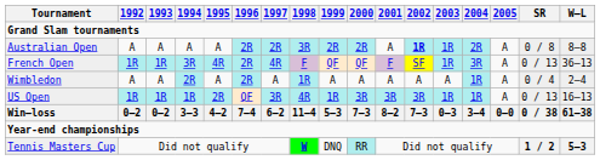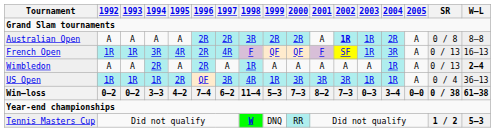 <table class=wikitable style=text-align:center;font-size:97%>
 <tr>
 <th>Tournament</th>
 <th><a href='#'>1992</a></th>
 <th><a href='#'>1993</a></th>
 <th><a href='#'>1994</a></th>
 <th><a href='#'>1995</a></th>
 <th><a href='#'>1996</a></th>
 <th><a href='#'>1997</a></th>
 <th><a href='#'>1998</a></th>
 <th><a href='#'>1999</a></th>
 <th><a href='#'>2000</a></th>
 <th><a href='#'>2001</a></th>
 <th><a href='#'>2002</a></th>
 <th><a href='#'>2003</a></th>
 <th><a href='#'>2004</a></th>
 <th><a href='#'>2005</a></th>
 <th>SR</th>
 <th>W–L</th>
 </tr>
 <tr>
 <td colspan=18 align=left><strong>Grand Slam tournaments</strong></td>
 </tr>
 <tr>
 <td bgcolor=#efefef align=left><a href='#'>Australian Open</a></td>
 <td>A</td>
 <td>A</td>
 <td>A</td>
 <td>A</td>
 <td bgcolor=#afeeee><a href='#'>2R</a></td>
 <td bgcolor=#afeeee><a href='#'>2R</a></td>
 <td bgcolor=#afeeee><a href='#'>3R</a></td>
 <td bgcolor=#afeeee><a href='#'>2R</a></td>
 <td bgcolor=#afeeee><a href='#'>2R</a></td>
 <td>A</td>
 <td bgcolor=#afeeee><strong><a href='#'>1R</a></strong></td>
 <td bgcolor=#afeeee><a href='#'>1R</a></td>
 <td bgcolor=#afeeee><a href='#'>2R</a></td>
 <td>A</td>
 <td bgcolor=#EFEFEF>0 / 8</td>
 <td bgcolor=#EFEFEF>8–8</td>
 </tr>
 <tr>
 <td bgcolor=#efefef align=left><a href='#'>French Open</a></td>
 <td bgcolor=#afeeee><a href='#'>1R</a></td>
 <td bgcolor=#afeeee><a href='#'>1R</a></td>
 <td bgcolor=#afeeee><a href='#'>3R</a></td>
 <td bgcolor=#afeeee><a href='#'>4R</a></td>
 <td bgcolor=#afeeee><a href='#'>2R</a></td>
 <td bgcolor=#afeeee><a href='#'>4R</a></td>
 <td bgcolor=thistle><a href='#'>F</a></td>
 <td bgcolor=#ffebcd><a href='#'>QF</a></td>
 <td bgcolor=#ffebcd><a href='#'>QF</a></td>
 <td bgcolor=thistle><a href='#'>F</a></td>
 <td bgcolor=yellow><a href='#'>SF</a></td>
 <td bgcolor=#afeeee><a href='#'>1R</a></td>
 <td bgcolor=#afeeee><a href='#'>3R</a></td>
 <td>A</td>
 <td bgcolor=#EFEFEF>0 / 13</td>
-<td bgcolor=#EFEFEF>36–13</td>
+<td bgcolor=#EFEFEF>16–13</td>
 </tr>
 <tr>
 <td bgcolor=#efefef align=left><a href='#'>Wimbledon</a></td>
 <td>A</td>
 <td>A</td>
 <td bgcolor=#afeeee><a href='#'>2R</a></td>
 <td>A</td>
 <td bgcolor=#afeeee><a href='#'>2R</a></td>
 <td>A</td>
 <td bgcolor=#afeeee><a href='#'>1R</a></td>
 <td>A</td>
 <td>A</td>
 <td>A</td>
 <td>A</td>
 <td>A</td>
 <td bgcolor=#afeeee><a href='#'>1R</a></td>
 <td>A</td>
-<td bgcolor=#EFEFEF>0 / 4</td>
-<td bgcolor=#EFEFEF>2–4</td>
+<td bgcolor=#EFEFEF>0 / 13</td>
+<td bgcolor=#EFEFEF><strong>2–4</strong></td>
 </tr>
 <tr>
 <td bgcolor=#efefef align=left><a href='#'>US Open</a></td>
 <td bgcolor=#afeeee><a href='#'>1R</a></td>
 <td bgcolor=#afeeee><a href='#'>1R</a></td>
 <td bgcolor=#afeeee><a href='#'>1R</a></td>
 <td bgcolor=#afeeee><a href='#'>2R</a></td>
 <td bgcolor=#ffebcd><a href='#'>QF</a></td>
 <td bgcolor=#afeeee><a href='#'>3R</a></td>
 <td bgcolor=#afeeee><a href='#'>4R</a></td>
 <td bgcolor=#afeeee><a href='#'>1R</a></td>
 <td bgcolor=#afeeee><a href='#'>3R</a></td>
 <td bgcolor=#afeeee><a href='#'>3R</a></td>
 <td bgcolor=#afeeee><a href='#'>3R</a></td>
 <td bgcolor=#afeeee><a href='#'>1R</a></td>
 <td bgcolor=#afeeee><a href='#'>1R</a></td>
 <td>A</td>
-<td bgcolor=#EFEFEF>0 / 13</td>
-<td bgcolor=#EFEFEF>16–13</td>
+<td bgcolor=#EFEFEF>0 / 4</td>
+<td bgcolor=#EFEFEF>36–13</td>
 </tr>
 <tr>
 <th style=text-align:left>Win–loss</th>
 <th>0–2</th>
 <th>0–2</th>
 <th>3–3</th>
 <th>4–2</th>
 <th>7–4</th>
 <th>6–2</th>
 <th>11–4</th>
 <th>5–3</th>
 <th>7–3</th>
 <th>8–2</th>
 <th>7–3</th>
 <th>0–3</th>
 <th>3–4</th>
 <th>0–0</th>
 <th>0 / 38</th>
 <th>61–38</th>
 </tr>
 <tr>
 <td colspan=18 align=left><strong>Year-end championships</strong></td>
 </tr>
 <tr>
 <td bgcolor=#efefef align=left><a href='#'>Tennis Masters Cup</a></td>
 <td align="center" colspan="6">Did not qualify</td>
 <td bgcolor=lime><strong><a href='#'>W</a></strong></td>
 <td align="center">DNQ</td>
 <td bgcolor=#afeeee>RR</td>
 <td align="center" colspan="5">Did not qualify</td>
 <th>1 / 2</th>
 <th>5–3</th>
 </tr>
 </table>
